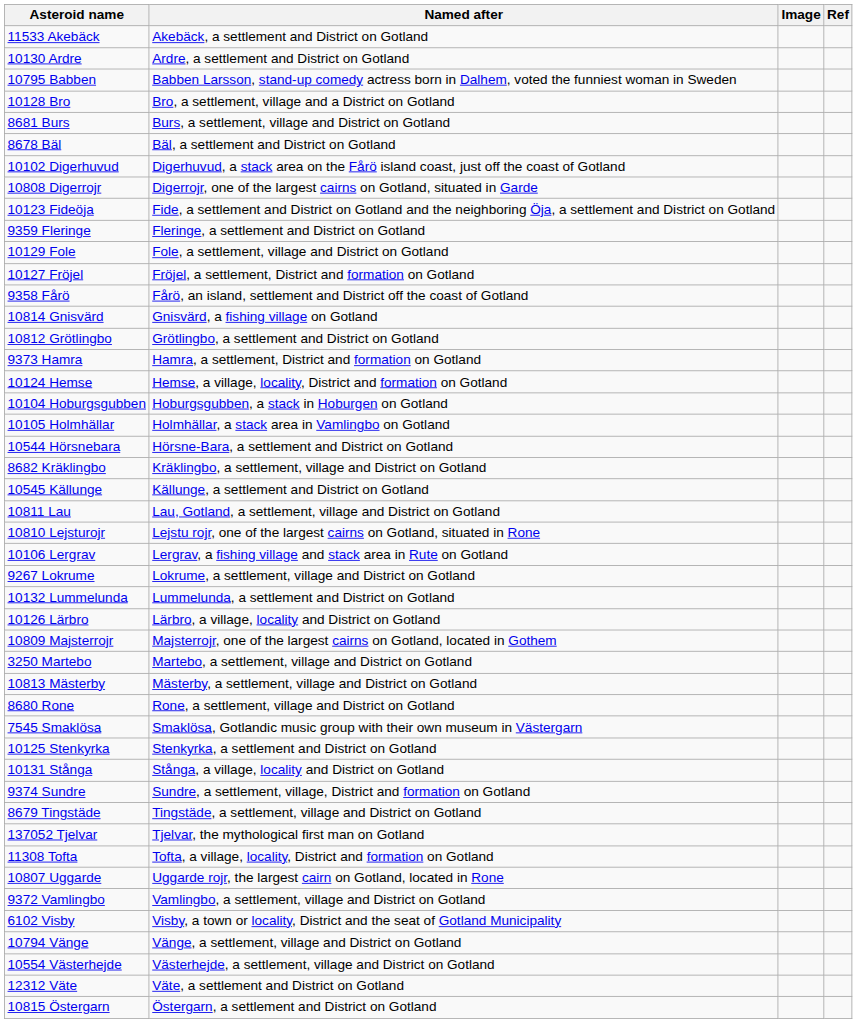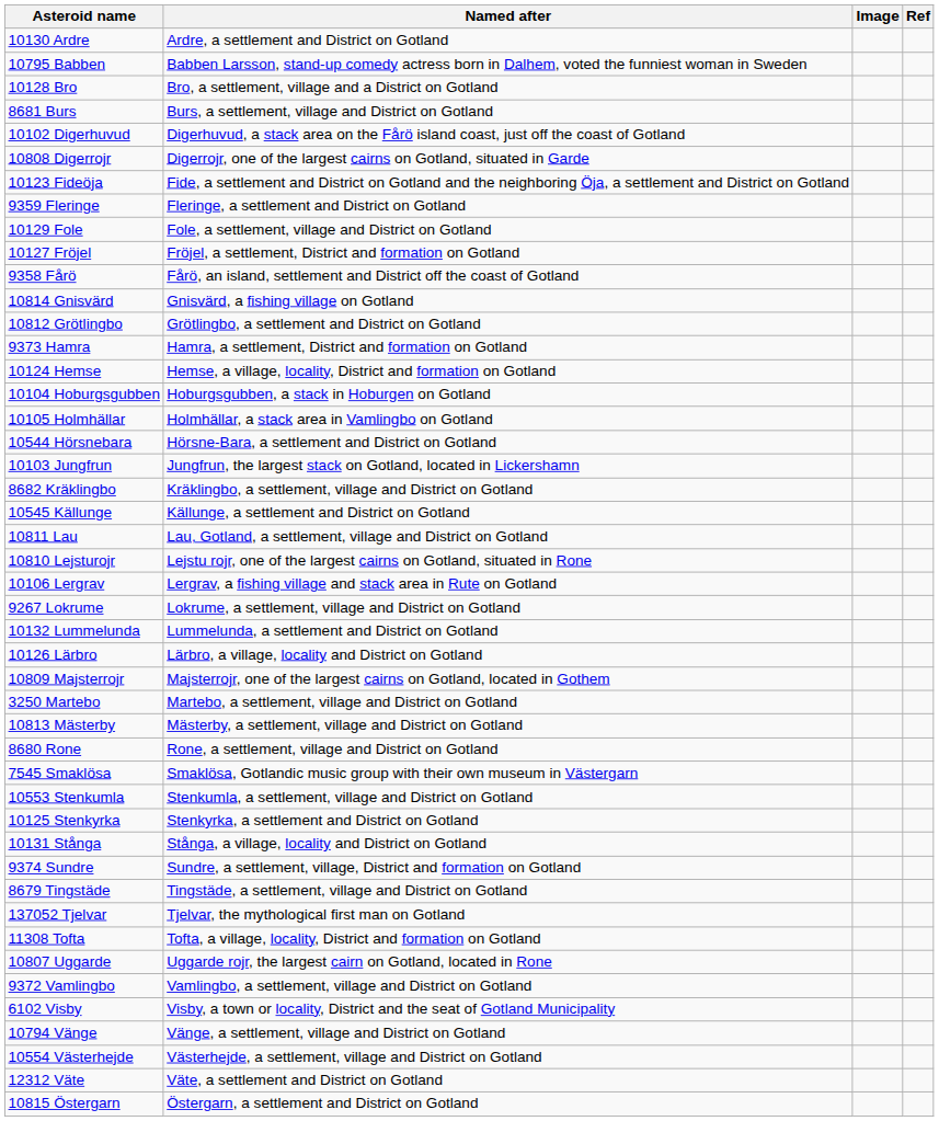 <table class="wikitable sortable">
 <tr>
 <th>Asteroid name</th>
 <th>Named after</th>
 <th class="unsortable">Image</th>
 <th class="unsortable">Ref</th>
-</tr>
-<tr>
-<td><a href='#'>11533 Akebäck</a></td>
-<td><a href='#'>Akebäck</a>, a settlement and District on Gotland</td>
-<td></td>
-<td></td>
 </tr>
 <tr>
 <td><a href='#'>10130 Ardre</a></td>
 <td><a href='#'>Ardre</a>, a settlement and District on Gotland</td>
 <td></td>
 <td></td>
 </tr>
 <tr>
 <td><a href='#'>10795 Babben</a></td>
 <td><a href='#'>Babben Larsson</a>, <a href='#'>stand-up comedy</a> actress born in <a href='#'>Dalhem</a>, voted the funniest woman in Sweden</td>
 <td></td>
 <td></td>
 </tr>
 <tr>
 <td><a href='#'>10128 Bro</a></td>
 <td><a href='#'>Bro</a>, a settlement, village and a District on Gotland</td>
 <td></td>
 <td></td>
 </tr>
 <tr>
 <td><a href='#'>8681 Burs</a></td>
 <td><a href='#'>Burs</a>, a settlement, village and District on Gotland</td>
-<td></td>
-<td></td>
-</tr>
-<tr>
-<td><a href='#'>8678 Bäl</a></td>
-<td><a href='#'>Bäl</a>, a settlement and District on Gotland</td>
 <td></td>
 <td></td>
 </tr>
 <tr>
 <td><a href='#'>10102 Digerhuvud</a></td>
 <td><a href='#'>Digerhuvud</a>, a <a href='#'>stack</a> area on the <a href='#'>Fårö</a> island coast, just off the coast of Gotland</td>
 <td></td>
 <td></td>
 </tr>
 <tr>
 <td><a href='#'>10808 Digerrojr</a></td>
 <td><a href='#'>Digerrojr</a>, one of the largest <a href='#'>cairns</a> on Gotland, situated in <a href='#'>Garde</a></td>
 <td></td>
 <td></td>
 </tr>
 <tr>
 <td><a href='#'>10123 Fideöja</a></td>
 <td><a href='#'>Fide</a>, a settlement and District on Gotland and the neighboring <a href='#'>Öja</a>, a settlement and District on Gotland</td>
 <td></td>
 <td></td>
 </tr>
 <tr>
 <td><a href='#'>9359 Fleringe</a></td>
 <td><a href='#'>Fleringe</a>, a settlement and District on Gotland</td>
 <td></td>
 <td></td>
 </tr>
 <tr>
 <td><a href='#'>10129 Fole</a></td>
 <td><a href='#'>Fole</a>, a settlement, village and District on Gotland</td>
 <td></td>
 <td></td>
 </tr>
 <tr>
 <td><a href='#'>10127 Fröjel</a></td>
 <td><a href='#'>Fröjel</a>, a settlement, District and <a href='#'>formation</a> on Gotland</td>
 <td></td>
 <td></td>
 </tr>
 <tr>
 <td><a href='#'>9358 Fårö</a></td>
 <td><a href='#'>Fårö</a>, an island, settlement and District off the coast of Gotland</td>
 <td></td>
 <td></td>
 </tr>
 <tr>
 <td><a href='#'>10814 Gnisvärd</a></td>
 <td><a href='#'>Gnisvärd</a>, a <a href='#'>fishing village</a> on Gotland</td>
 <td></td>
 <td></td>
 </tr>
 <tr>
 <td><a href='#'>10812 Grötlingbo</a></td>
 <td><a href='#'>Grötlingbo</a>, a settlement and District on Gotland</td>
 <td></td>
 <td></td>
 </tr>
 <tr>
 <td><a href='#'>9373 Hamra</a></td>
 <td><a href='#'>Hamra</a>, a settlement, District and <a href='#'>formation</a> on Gotland</td>
 <td></td>
 <td></td>
 </tr>
 <tr>
 <td><a href='#'>10124 Hemse</a></td>
 <td><a href='#'>Hemse</a>, a village, <a href='#'>locality</a>, District and <a href='#'>formation</a> on Gotland</td>
 <td></td>
 <td></td>
 </tr>
 <tr>
 <td><a href='#'>10104 Hoburgsgubben</a></td>
 <td><a href='#'>Hoburgsgubben</a>, a <a href='#'>stack</a> in <a href='#'>Hoburgen</a> on Gotland</td>
 <td></td>
 <td></td>
 </tr>
 <tr>
 <td><a href='#'>10105 Holmhällar</a></td>
 <td><a href='#'>Holmhällar</a>, a <a href='#'>stack</a> area in <a href='#'>Vamlingbo</a> on Gotland</td>
 <td></td>
 <td></td>
 </tr>
 <tr>
 <td><a href='#'>10544 Hörsnebara</a></td>
 <td><a href='#'>Hörsne-Bara</a>, a settlement and District on Gotland</td>
 <td></td>
 <td></td>
 </tr>
 <tr>
+<td><a href='#'>10103 Jungfrun</a></td>
+<td><a href='#'>Jungfrun</a>, the largest <a href='#'>stack</a> on Gotland, located in <a href='#'>Lickershamn</a></td>
+<td></td>
+<td></td>
+</tr>
+<tr>
 <td><a href='#'>8682 Kräklingbo</a></td>
 <td><a href='#'>Kräklingbo</a>, a settlement, village and District on Gotland</td>
 <td></td>
 <td></td>
 </tr>
 <tr>
 <td><a href='#'>10545 Källunge</a></td>
 <td><a href='#'>Källunge</a>, a settlement and District on Gotland</td>
 <td></td>
 <td></td>
 </tr>
 <tr>
 <td><a href='#'>10811 Lau</a></td>
 <td><a href='#'>Lau, Gotland</a>, a settlement, village and District on Gotland</td>
 <td></td>
 <td></td>
 </tr>
 <tr>
 <td><a href='#'>10810 Lejsturojr</a></td>
 <td><a href='#'>Lejstu rojr</a>, one of the largest <a href='#'>cairns</a> on Gotland, situated in <a href='#'>Rone</a></td>
 <td></td>
 <td></td>
 </tr>
 <tr>
 <td><a href='#'>10106 Lergrav</a></td>
 <td><a href='#'>Lergrav</a>, a <a href='#'>fishing village</a> and <a href='#'>stack</a> area in <a href='#'>Rute</a> on Gotland</td>
 <td></td>
 <td></td>
 </tr>
 <tr>
 <td><a href='#'>9267 Lokrume</a></td>
 <td><a href='#'>Lokrume</a>, a settlement, village and District on Gotland</td>
 <td></td>
 <td></td>
 </tr>
 <tr>
 <td><a href='#'>10132 Lummelunda</a></td>
 <td><a href='#'>Lummelunda</a>, a settlement and District on Gotland</td>
 <td></td>
 <td></td>
 </tr>
 <tr>
 <td><a href='#'>10126 Lärbro</a></td>
 <td><a href='#'>Lärbro</a>, a village, <a href='#'>locality</a> and District on Gotland</td>
 <td></td>
 <td></td>
 </tr>
 <tr>
 <td><a href='#'>10809 Majsterrojr</a></td>
 <td><a href='#'>Majsterrojr</a>, one of the largest <a href='#'>cairns</a> on Gotland, located in <a href='#'>Gothem</a></td>
 <td></td>
 <td></td>
 </tr>
 <tr>
 <td><a href='#'>3250 Martebo</a></td>
 <td><a href='#'>Martebo</a>, a settlement, village and District on Gotland</td>
 <td></td>
 <td></td>
 </tr>
 <tr>
 <td><a href='#'>10813 Mästerby</a></td>
 <td><a href='#'>Mästerby</a>, a settlement, village and District on Gotland</td>
 <td></td>
 <td></td>
 </tr>
 <tr>
 <td><a href='#'>8680 Rone</a></td>
 <td><a href='#'>Rone</a>, a settlement, village and District on Gotland</td>
 <td></td>
 <td></td>
 </tr>
 <tr>
 <td><a href='#'>7545 Smaklösa</a></td>
 <td><a href='#'>Smaklösa</a>, Gotlandic music group with their own museum in <a href='#'>Västergarn</a></td>
+<td></td>
+<td></td>
+</tr>
+<tr>
+<td><a href='#'>10553 Stenkumla</a></td>
+<td><a href='#'>Stenkumla</a>, a settlement, village and District on Gotland</td>
 <td></td>
 <td></td>
 </tr>
 <tr>
 <td><a href='#'>10125 Stenkyrka</a></td>
 <td><a href='#'>Stenkyrka</a>, a settlement and District on Gotland</td>
 <td></td>
 <td></td>
 </tr>
 <tr>
 <td><a href='#'>10131 Stånga</a></td>
 <td><a href='#'>Stånga</a>, a village, <a href='#'>locality</a> and District on Gotland</td>
 <td></td>
 <td></td>
 </tr>
 <tr>
 <td><a href='#'>9374 Sundre</a></td>
 <td><a href='#'>Sundre</a>, a settlement, village, District and <a href='#'>formation</a> on Gotland</td>
 <td></td>
 <td></td>
 </tr>
 <tr>
 <td><a href='#'>8679 Tingstäde</a></td>
 <td><a href='#'>Tingstäde</a>, a settlement, village and District on Gotland</td>
 <td></td>
 <td></td>
 </tr>
 <tr>
 <td><a href='#'>137052 Tjelvar</a></td>
 <td><a href='#'>Tjelvar</a>, the mythological first man on Gotland</td>
 <td></td>
 <td></td>
 </tr>
 <tr>
 <td><a href='#'>11308 Tofta</a></td>
 <td><a href='#'>Tofta</a>, a village, <a href='#'>locality</a>, District and <a href='#'>formation</a> on Gotland</td>
 <td></td>
 <td></td>
 </tr>
 <tr>
 <td><a href='#'>10807 Uggarde</a></td>
 <td><a href='#'>Uggarde rojr</a>, the largest <a href='#'>cairn</a> on Gotland, located in <a href='#'>Rone</a></td>
 <td></td>
 <td></td>
 </tr>
 <tr>
 <td><a href='#'>9372 Vamlingbo</a></td>
 <td><a href='#'>Vamlingbo</a>, a settlement, village and District on Gotland</td>
 <td></td>
 <td></td>
 </tr>
 <tr>
 <td><a href='#'>6102 Visby</a></td>
 <td><a href='#'>Visby</a>, a town or <a href='#'>locality</a>, District and the seat of <a href='#'>Gotland Municipality</a></td>
 <td></td>
 <td></td>
 </tr>
 <tr>
 <td><a href='#'>10794 Vänge</a></td>
 <td><a href='#'>Vänge</a>, a settlement, village and District on Gotland</td>
 <td></td>
 <td></td>
 </tr>
 <tr>
 <td><a href='#'>10554 Västerhejde</a></td>
 <td><a href='#'>Västerhejde</a>, a settlement, village and District on Gotland</td>
 <td></td>
 <td></td>
 </tr>
 <tr>
 <td><a href='#'>12312 Väte</a></td>
 <td><a href='#'>Väte</a>, a settlement and District on Gotland</td>
 <td></td>
 <td></td>
 </tr>
 <tr>
 <td><a href='#'>10815 Östergarn</a></td>
 <td><a href='#'>Östergarn</a>, a settlement and District on Gotland</td>
 <td></td>
 <td></td>
 </tr>
 </table>
